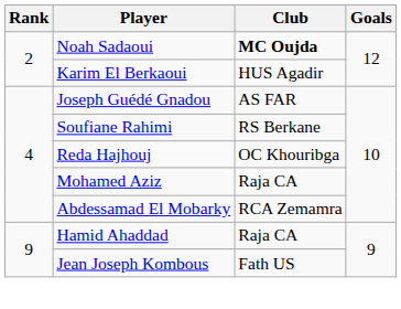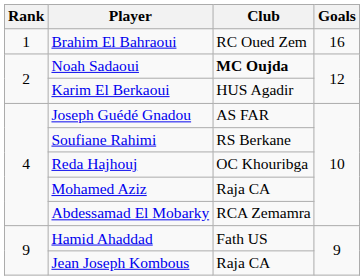 <table class="wikitable" style="text-align:center">
 <tr>
 <th>Rank</th>
 <th>Player</th>
 <th>Club</th>
 <th>Goals</th>
+</tr>
+<tr>
+<td>1</td>
+<td align="left"> <a href='#'>Brahim El Bahraoui</a></td>
+<td align="left">RC Oued Zem</td>
+<td>16</td>
 </tr>
 <tr>
 <td rowspan=2>2</td>
 <td align="left"> <a href='#'>Noah Sadaoui</a></td>
 <td align="left"><strong>MC Oujda</strong></td>
 <td rowspan=2>12</td>
 </tr>
 <tr>
 <td align="left"> <a href='#'>Karim El Berkaoui</a></td>
 <td align="left">HUS Agadir</td>
 </tr>
 <tr>
 <td rowspan=5>4</td>
 <td align="left"> <a href='#'>Joseph Guédé Gnadou</a></td>
 <td align="left">AS FAR</td>
 <td rowspan=5>10</td>
 </tr>
 <tr>
 <td align="left"> <a href='#'>Soufiane Rahimi</a></td>
 <td align="left">RS Berkane</td>
 </tr>
 <tr>
 <td align="left"> <a href='#'>Reda Hajhouj</a></td>
 <td align="left">OC Khouribga</td>
 </tr>
 <tr>
 <td align="left"> <a href='#'>Mohamed Aziz</a></td>
 <td align="left">Raja CA</td>
 </tr>
 <tr>
 <td align="left"> <a href='#'>Abdessamad El Mobarky</a></td>
 <td align="left">RCA Zemamra</td>
 </tr>
 <tr>
 <td rowspan=2>9</td>
 <td align="left"> <a href='#'>Hamid Ahaddad</a></td>
-<td align="left">Raja CA</td>
+<td align="left">Fath US</td>
 <td rowspan=2>9</td>
 </tr>
 <tr>
 <td align="left"> <a href='#'>Jean Joseph Kombous</a></td>
-<td align="left">Fath US</td>
+<td align="left">Raja CA</td>
 </tr>
 </table>
